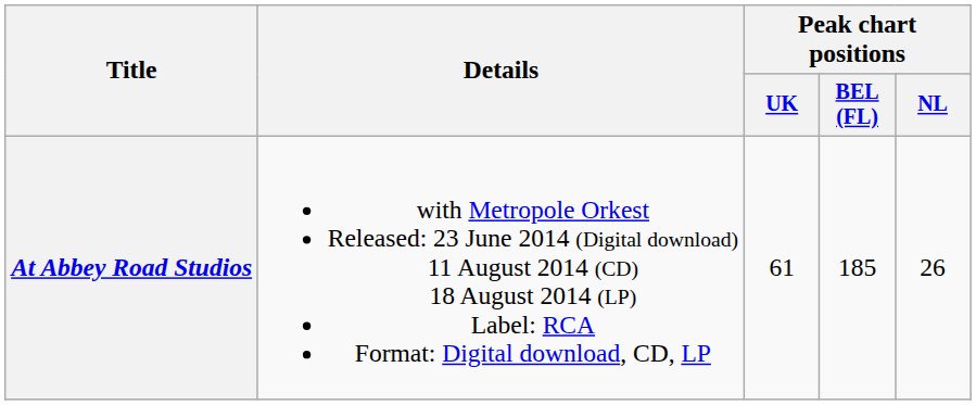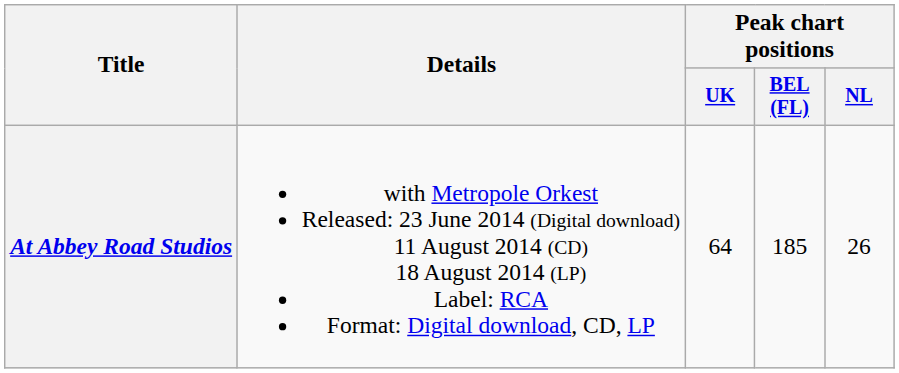 <table class="wikitable plainrowheaders" style="text-align:center;">
 <tr>
 <th scope="col" rowspan="2">Title</th>
 <th scope="col" rowspan="2">Details</th>
 <th scope="col" colspan="3">Peak chart positions</th>
 </tr>
 <tr>
 <th scope="col" style="width:3em;font-size:85%;"><a href='#'>UK</a><br></th>
 <th scope="col" style="width:3em;font-size:85%;"><a href='#'>BEL<br>(FL)</a><br></th>
 <th scope="col" style="width:3em;font-size:85%;"><a href='#'>NL</a><br></th>
 </tr>
 <tr>
 <th scope="row"><em><a href='#'>At Abbey Road Studios</a></em></th>
 <td><br><ul><li>with <a href='#'>Metropole Orkest</a></li><li>Released: 23 June 2014 <small>(Digital download)</small><br>11 August 2014 <small>(CD)</small><br>18 August 2014 <small>(LP)</small></li><li>Label: <a href='#'>RCA</a></li><li>Format: <a href='#'>Digital download</a>, CD, <a href='#'>LP</a></li></ul></td>
-<td>61</td>
+<td>64</td>
 <td>185</td>
 <td>26</td>
 </tr>
 </table>
